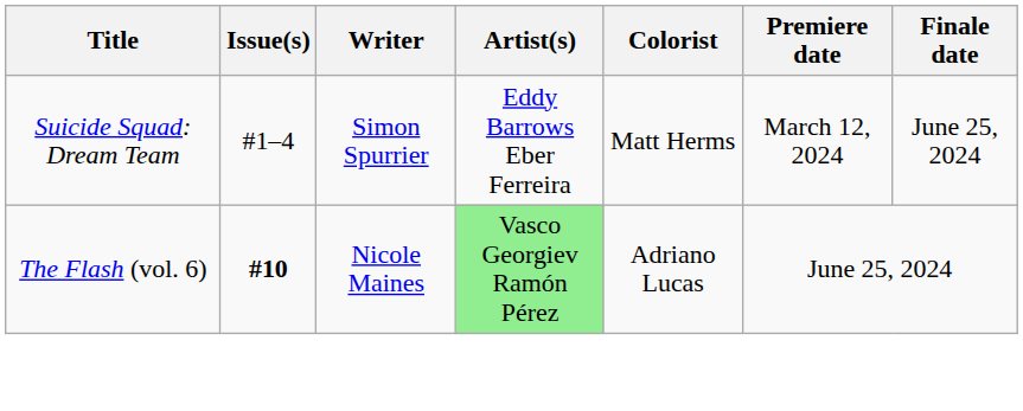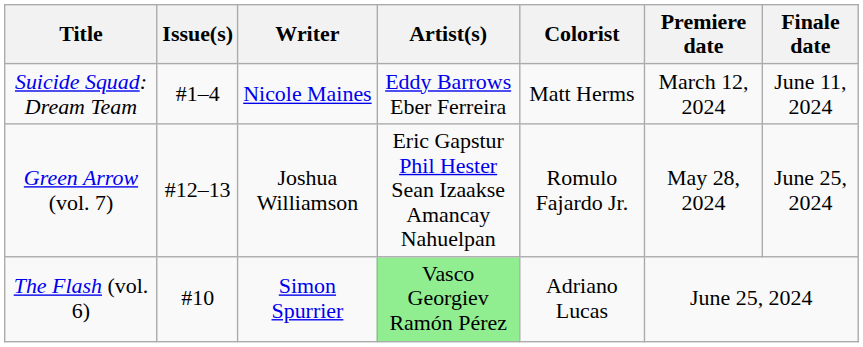 <table class="wikitable" style="text-align:center; width:100%">
 <tr>
 <th scope="col">Title</th>
 <th>Issue(s)</th>
 <th scope="col">Writer</th>
 <th scope="col">Artist(s)</th>
 <th scope="col">Colorist</th>
 <th scope="col">Premiere date</th>
 <th scope="col">Finale date</th>
 </tr>
 <tr>
 <td><em><a href='#'>Suicide Squad</a>: Dream Team</em></td>
 <td>#1–4</td>
-<td><a href='#'>Simon Spurrier</a></td>
+<td><a href='#'>Nicole Maines</a></td>
 <td><a href='#'>Eddy Barrows</a><br>Eber Ferreira</td>
 <td>Matt Herms</td>
 <td>March 12, 2024</td>
+<td>June 11, 2024</td>
+</tr>
+<tr>
+<td><em><a href='#'>Green Arrow</a></em> (vol. 7)</td>
+<td>#12–13</td>
+<td>Joshua Williamson</td>
+<td>Eric Gapstur<br><a href='#'>Phil Hester</a><br>Sean Izaakse<br>Amancay Nahuelpan</td>
+<td>Romulo Fajardo Jr.</td>
+<td>May 28, 2024</td>
 <td>June 25, 2024</td>
 </tr>
 <tr>
 <td><em><a href='#'>The Flash</a></em> (vol. 6)</td>
-<td><strong>#10</strong></td>
-<td><a href='#'>Nicole Maines</a></td>
+<td>#10</td>
+<td><a href='#'>Simon Spurrier</a></td>
 <td style="background: lightgreen;">Vasco Georgiev<br>Ramón Pérez</td>
 <td>Adriano Lucas</td>
 <td colspan="2">June 25, 2024</td>
 </tr>
 </table>
